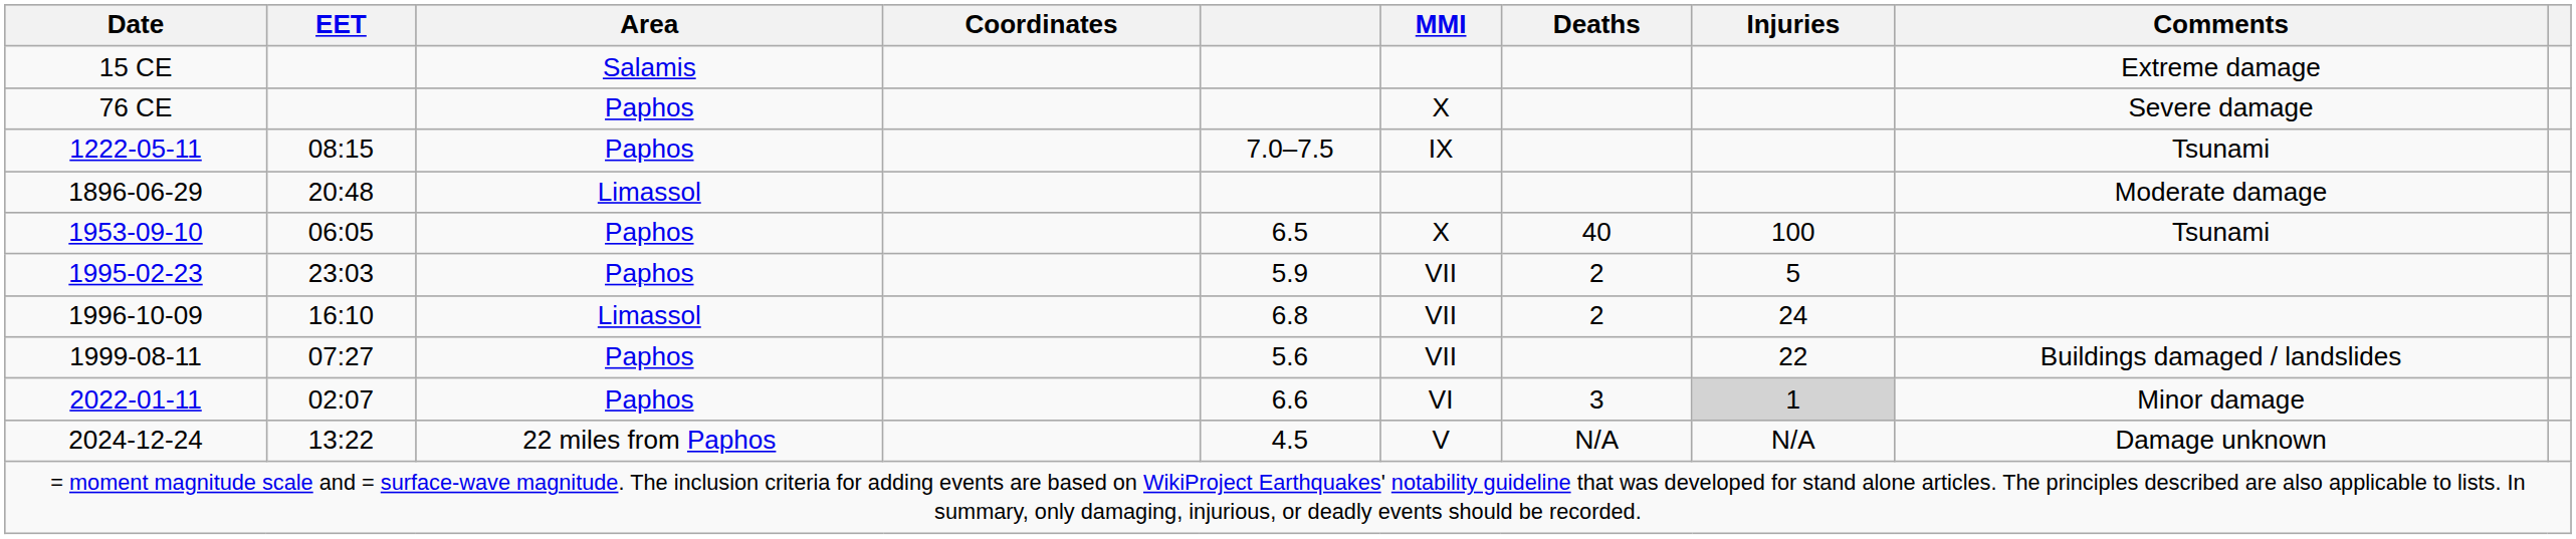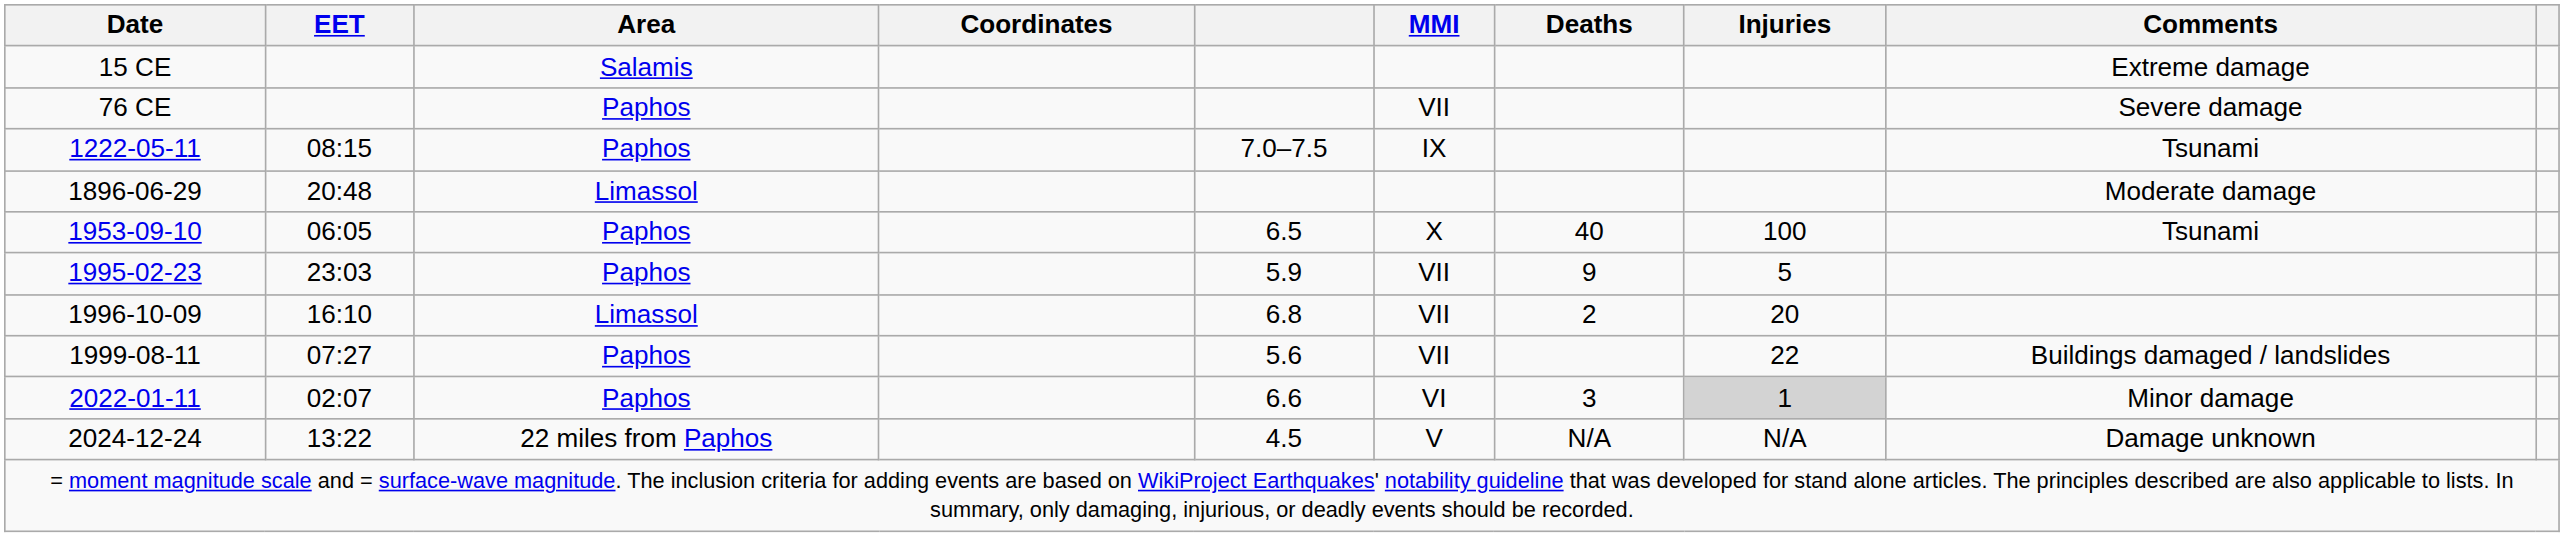 <table class="wikitable sortable" style="text-align: center;">
 <tr bgcolor="#ececec">
 <th>Date</th>
 <th><a href='#'>EET</a></th>
 <th>Area</th>
 <th>Coordinates</th>
 <th></th>
 <th><a href='#'>MMI</a></th>
 <th>Deaths</th>
 <th>Injuries</th>
 <th scope="col" class="unsortable">Comments</th>
 <th scope="col" class="unsortable"></th>
 </tr>
 <tr>
 <td>15 CE</td>
 <td></td>
 <td><a href='#'>Salamis</a></td>
 <td></td>
 <td></td>
 <td></td>
 <td></td>
 <td></td>
 <td>Extreme damage</td>
 <td></td>
 </tr>
 <tr>
 <td>76 CE</td>
 <td></td>
 <td><a href='#'>Paphos</a></td>
 <td></td>
 <td></td>
-<td>X</td>
+<td>VII</td>
 <td></td>
 <td></td>
 <td>Severe damage</td>
 <td></td>
 </tr>
 <tr>
 <td><a href='#'>1222-05-11</a></td>
 <td>08:15</td>
 <td><a href='#'>Paphos</a></td>
 <td></td>
 <td>7.0–7.5</td>
 <td>IX</td>
 <td></td>
 <td></td>
 <td>Tsunami</td>
 <td></td>
 </tr>
 <tr>
 <td>1896-06-29</td>
 <td>20:48</td>
 <td><a href='#'>Limassol</a></td>
 <td></td>
 <td></td>
 <td></td>
 <td></td>
 <td></td>
 <td>Moderate damage</td>
 <td></td>
 </tr>
 <tr>
 <td><a href='#'>1953-09-10</a></td>
 <td>06:05</td>
 <td><a href='#'>Paphos</a></td>
 <td></td>
 <td>6.5 </td>
 <td>X</td>
 <td>40</td>
 <td>100</td>
 <td>Tsunami</td>
 <td></td>
 </tr>
 <tr>
 <td><a href='#'>1995-02-23</a></td>
 <td>23:03</td>
 <td><a href='#'>Paphos</a></td>
 <td></td>
 <td>5.9 </td>
 <td>VII</td>
-<td>2</td>
+<td>9</td>
 <td>5</td>
 <td></td>
 <td></td>
 </tr>
 <tr>
 <td>1996-10-09</td>
 <td>16:10</td>
 <td><a href='#'>Limassol</a></td>
 <td></td>
 <td>6.8 </td>
 <td>VII</td>
 <td>2</td>
-<td>24</td>
+<td>20</td>
 <td></td>
 <td></td>
 </tr>
 <tr>
 <td>1999-08-11</td>
 <td>07:27</td>
 <td><a href='#'>Paphos</a></td>
 <td></td>
 <td>5.6 </td>
 <td>VII</td>
 <td></td>
 <td>22</td>
 <td>Buildings damaged / landslides</td>
 <td></td>
 </tr>
 <tr>
 <td><a href='#'>2022-01-11</a></td>
 <td>02:07</td>
 <td><a href='#'>Paphos</a></td>
 <td></td>
 <td>6.6 </td>
 <td>VI</td>
 <td>3</td>
 <td style="background: lightgrey;">1</td>
 <td>Minor damage</td>
 <td></td>
 </tr>
 <tr>
 <td>2024-12-24</td>
 <td>13:22</td>
 <td>22 miles from <a href='#'>Paphos</a></td>
 <td></td>
 <td>4.5 </td>
 <td>V</td>
 <td>N/A</td>
 <td>N/A</td>
 <td>Damage unknown</td>
 <td></td>
 </tr>
 <tr class="sortbottom">
 <td colspan="10" style="text-align: center;"><small> = <a href='#'>moment magnitude scale</a> and  = <a href='#'>surface-wave magnitude</a>. The inclusion criteria for adding events are based on <a href='#'>WikiProject Earthquakes</a>' <a href='#'>notability guideline</a> that was developed for stand alone articles. The principles described are also applicable to lists. In summary, only damaging, injurious, or deadly events should be recorded.</small></td>
 </tr>
 </table>
